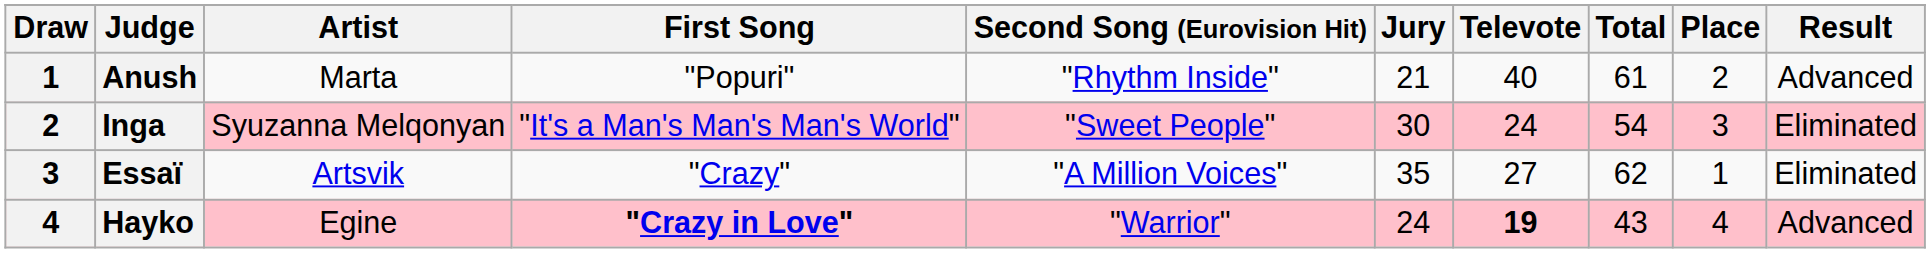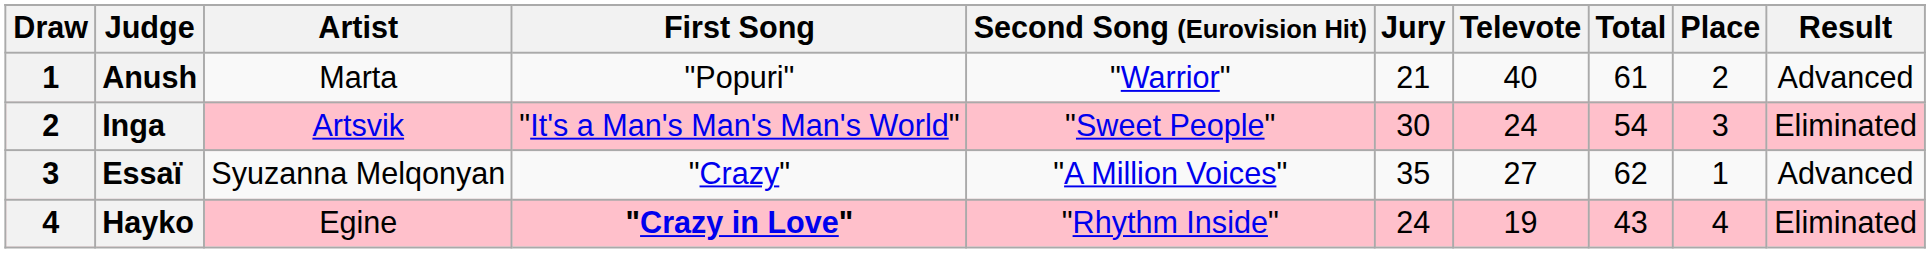 <table class="sortable wikitable plainrowheaders" style="margin: 1em auto 1em auto; text-align:center;">
 <tr>
 </tr>
 <tr>
 <th scope="col">Draw</th>
 <th scope="col">Judge</th>
 <th scope="col">Artist</th>
 <th scope="col">First Song</th>
 <th scope="col">Second Song <small>(Eurovision Hit)</small></th>
 <th scope="col">Jury</th>
 <th scope="col">Televote</th>
 <th scope="col">Total</th>
 <th scope="col">Place</th>
 <th scope="col">Result</th>
 </tr>
 <tr>
 <th scope="row" style="text-align:center">1</th>
 <th scope="row" style="text-align:left">Anush</th>
 <td>Marta</td>
 <td>"Popuri"</td>
-<td>"<a href='#'>Rhythm Inside</a>"</td>
+<td>"<a href='#'>Warrior</a>"</td>
 <td>21</td>
 <td>40</td>
 <td>61</td>
 <td>2</td>
 <td>Advanced</td>
 </tr>
 <tr style="background:pink;">
 <th scope="row" style="text-align:center">2</th>
 <th scope="row" style="text-align:left">Inga</th>
-<td>Syuzanna Melqonyan</td>
+<td><a href='#'>Artsvik</a></td>
 <td>"<a href='#'>It's a Man's Man's Man's World</a>"</td>
 <td>"<a href='#'>Sweet People</a>"</td>
 <td>30</td>
 <td>24</td>
 <td>54</td>
 <td>3</td>
 <td>Eliminated</td>
 </tr>
 <tr>
 <th scope="row" style="text-align:center">3</th>
 <th scope="row" style="text-align:left">Essaï</th>
-<td><a href='#'>Artsvik</a></td>
+<td>Syuzanna Melqonyan</td>
 <td>"<a href='#'>Crazy</a>"</td>
 <td>"<a href='#'>A Million Voices</a>"</td>
 <td>35</td>
 <td>27</td>
 <td>62</td>
 <td>1</td>
-<td>Eliminated</td>
+<td>Advanced</td>
 </tr>
 <tr style="background:pink;">
 <th scope="row" style="text-align:center">4</th>
 <th scope="row" style="text-align:left">Hayko</th>
 <td>Egine</td>
 <td><strong>"<a href='#'>Crazy in Love</a>"</strong></td>
-<td>"<a href='#'>Warrior</a>"</td>
+<td>"<a href='#'>Rhythm Inside</a>"</td>
 <td>24</td>
-<td><strong>19</strong></td>
+<td>19</td>
 <td>43</td>
 <td>4</td>
-<td>Advanced</td>
+<td>Eliminated</td>
 </tr>
 </table>
